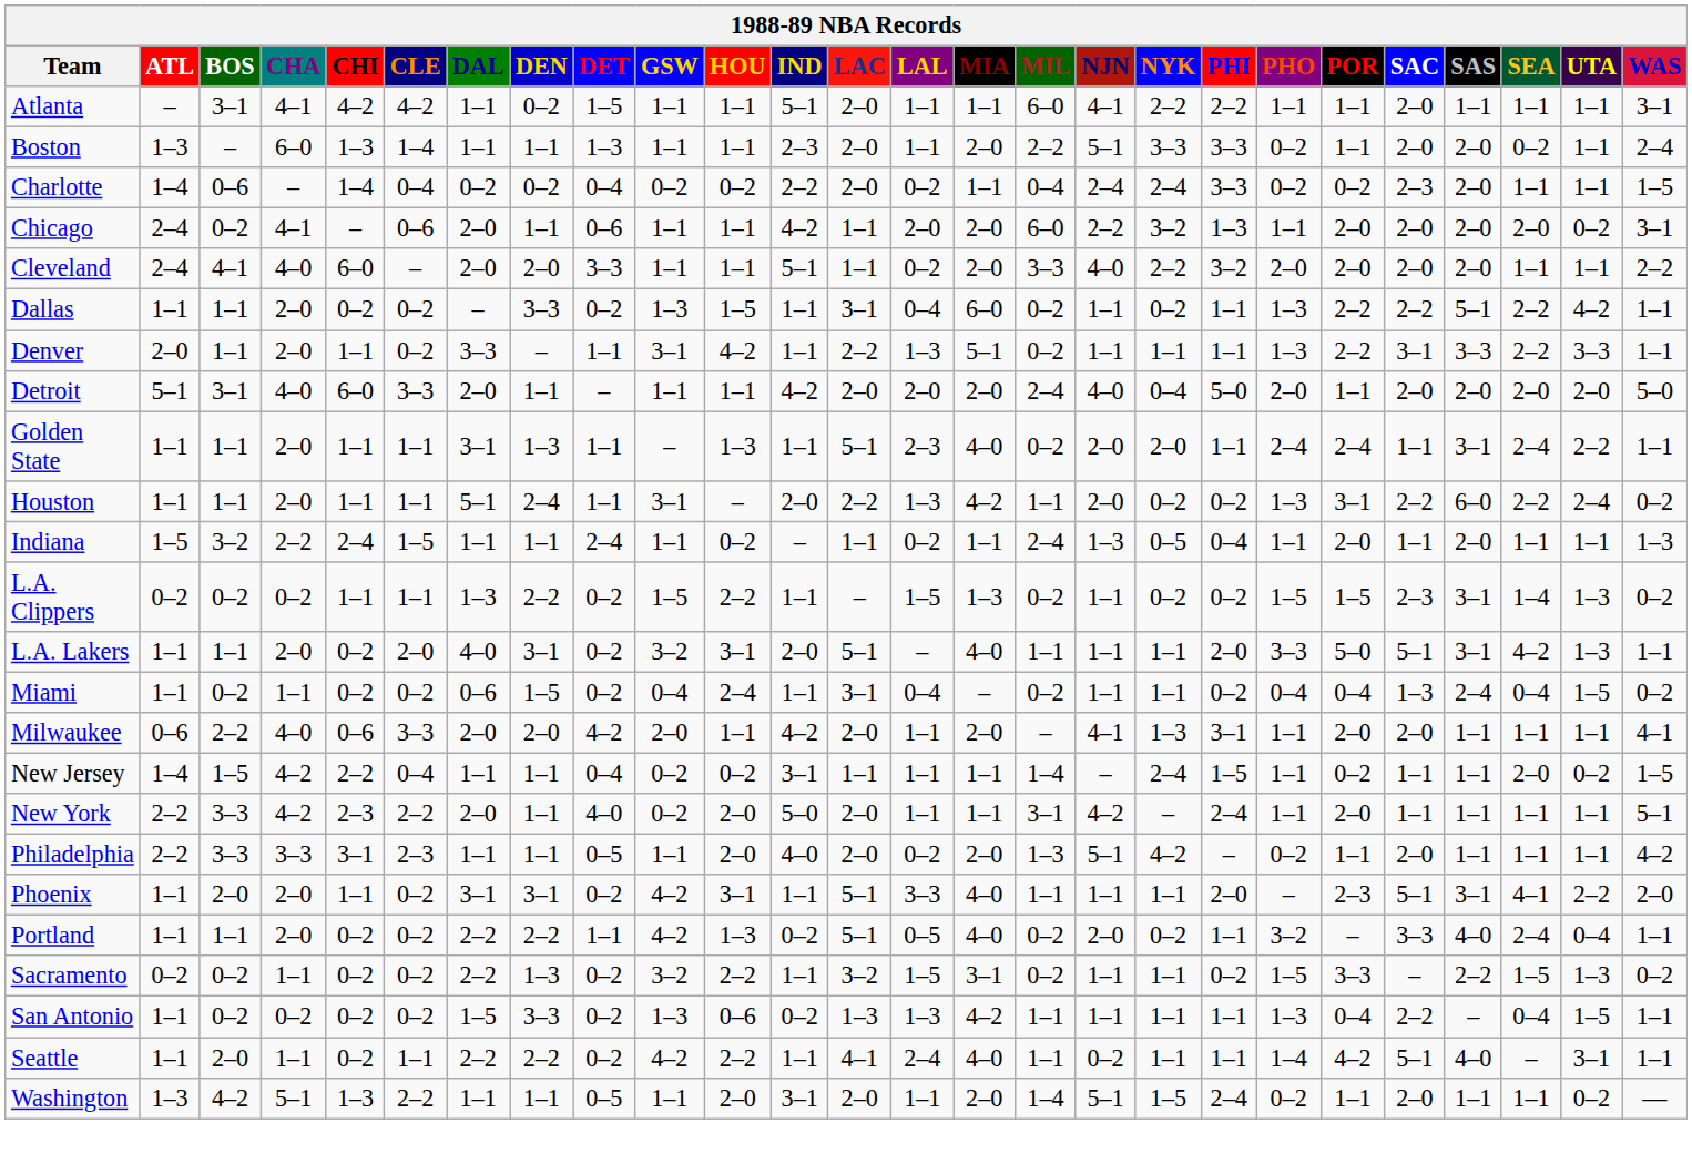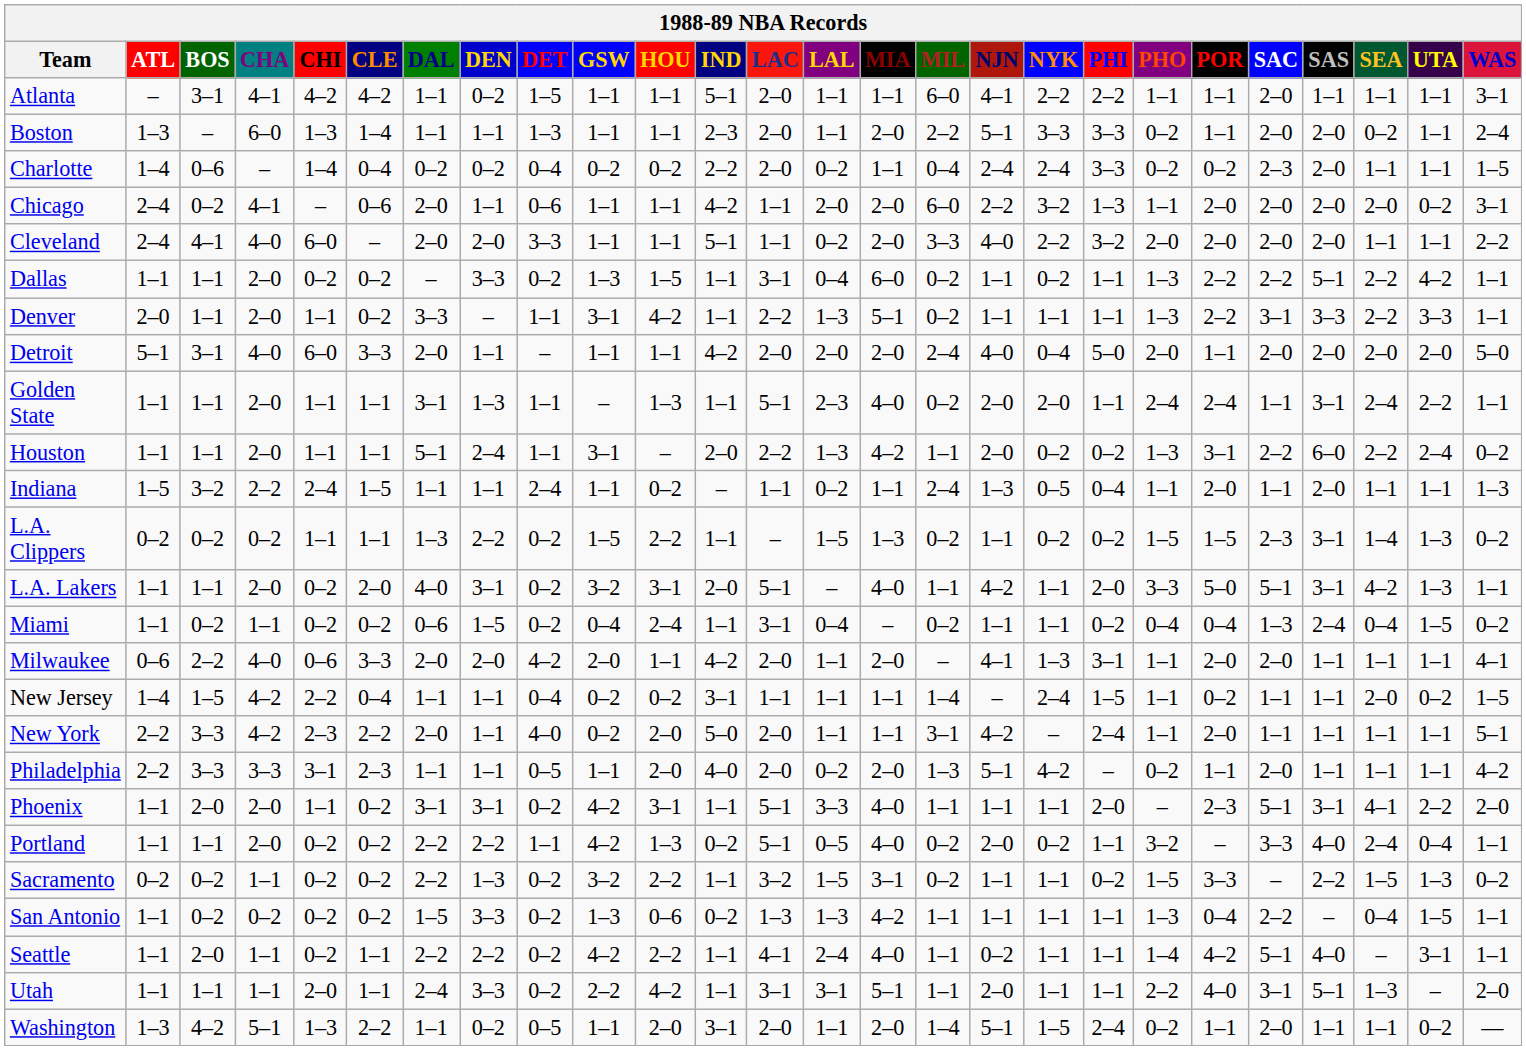 <table class="wikitable" style="font-size:95%; text-align:center;">
 <tr>
 <th colspan=26>1988-89 NBA Records</th>
 </tr>
 <tr>
 <th width=100>Team</th>
 <th style="background:#FF0000;color:#FFFFFF;width=35">ATL</th>
 <th style="background:#006400;color:#FFFFFF;width=35">BOS</th>
 <th style="background:#008080;color:#800080;width=35">CHA</th>
 <th style="background:#FF0000;color:#000000;width=35">CHI</th>
 <th style="background:#000080;color:#FF8C00;width=35">CLE</th>
 <th style="background:#008000;color:#00008B;width=35">DAL</th>
 <th style="background:#0000CD;color:#FFD700;width=35">DEN</th>
 <th style="background:#0000FF;color:#FF0000;width=35">DET</th>
 <th style="background:#0000FF;color:#FFD700;width=35">GSW</th>
 <th style="background:#FF0000;color:#FFD700;width=35">HOU</th>
 <th style="background:#000080;color:#FFD700;width=35">IND</th>
 <th style="background:#F9160D;color:#1A2E8B;width=35">LAC</th>
 <th style="background:#800080;color:#FFD700;width=35">LAL</th>
 <th style="background:#000000;color:#8B0000;width=35">MIA</th>
 <th style="background:#006400;color:#B22222;width=35">MIL</th>
 <th style="background:#B0170C;color:#00056D;width=35">NJN</th>
 <th style="background:#0000FF;color:#FF8C00;width=35">NYK</th>
 <th style="background:#FF0000;color:#0000FF;width=35">PHI</th>
 <th style="background:#800080;color:#FF4500;width=35">PHO</th>
 <th style="background:#000000;color:#FF0000;width=35">POR</th>
 <th style="background:#0000FF;color:#FFFFFF;width=35">SAC</th>
 <th style="background:#000000;color:#C0C0C0;width=35">SAS</th>
 <th style="background:#005831;color:#FFC322;width=35">SEA</th>
 <th style="background:#36004A;color:#FFFF00;width=35">UTA</th>
 <th style="background:#DC143C;color:#0000CD;width=35">WAS</th>
 </tr>
 <tr>
 <td style="text-align:left;"><a href='#'>Atlanta</a></td>
 <td>–</td>
 <td>3–1</td>
 <td>4–1</td>
 <td>4–2</td>
 <td>4–2</td>
 <td>1–1</td>
 <td>0–2</td>
 <td>1–5</td>
 <td>1–1</td>
 <td>1–1</td>
 <td>5–1</td>
 <td>2–0</td>
 <td>1–1</td>
 <td>1–1</td>
 <td>6–0</td>
 <td>4–1</td>
 <td>2–2</td>
 <td>2–2</td>
 <td>1–1</td>
 <td>1–1</td>
 <td>2–0</td>
 <td>1–1</td>
 <td>1–1</td>
 <td>1–1</td>
 <td>3–1</td>
 </tr>
 <tr>
 <td style="text-align:left;"><a href='#'>Boston</a></td>
 <td>1–3</td>
 <td>–</td>
 <td>6–0</td>
 <td>1–3</td>
 <td>1–4</td>
 <td>1–1</td>
 <td>1–1</td>
 <td>1–3</td>
 <td>1–1</td>
 <td>1–1</td>
 <td>2–3</td>
 <td>2–0</td>
 <td>1–1</td>
 <td>2–0</td>
 <td>2–2</td>
 <td>5–1</td>
 <td>3–3</td>
 <td>3–3</td>
 <td>0–2</td>
 <td>1–1</td>
 <td>2–0</td>
 <td>2–0</td>
 <td>0–2</td>
 <td>1–1</td>
 <td>2–4</td>
 </tr>
 <tr>
 <td style="text-align:left;"><a href='#'>Charlotte</a></td>
 <td>1–4</td>
 <td>0–6</td>
 <td>–</td>
 <td>1–4</td>
 <td>0–4</td>
 <td>0–2</td>
 <td>0–2</td>
 <td>0–4</td>
 <td>0–2</td>
 <td>0–2</td>
 <td>2–2</td>
 <td>2–0</td>
 <td>0–2</td>
 <td>1–1</td>
 <td>0–4</td>
 <td>2–4</td>
 <td>2–4</td>
 <td>3–3</td>
 <td>0–2</td>
 <td>0–2</td>
 <td>2–3</td>
 <td>2–0</td>
 <td>1–1</td>
 <td>1–1</td>
 <td>1–5</td>
 </tr>
 <tr>
 <td style="text-align:left;"><a href='#'>Chicago</a></td>
 <td>2–4</td>
 <td>0–2</td>
 <td>4–1</td>
 <td>–</td>
 <td>0–6</td>
 <td>2–0</td>
 <td>1–1</td>
 <td>0–6</td>
 <td>1–1</td>
 <td>1–1</td>
 <td>4–2</td>
 <td>1–1</td>
 <td>2–0</td>
 <td>2–0</td>
 <td>6–0</td>
 <td>2–2</td>
 <td>3–2</td>
 <td>1–3</td>
 <td>1–1</td>
 <td>2–0</td>
 <td>2–0</td>
 <td>2–0</td>
 <td>2–0</td>
 <td>0–2</td>
 <td>3–1</td>
 </tr>
 <tr>
 <td style="text-align:left;"><a href='#'>Cleveland</a></td>
 <td>2–4</td>
 <td>4–1</td>
 <td>4–0</td>
 <td>6–0</td>
 <td>–</td>
 <td>2–0</td>
 <td>2–0</td>
 <td>3–3</td>
 <td>1–1</td>
 <td>1–1</td>
 <td>5–1</td>
 <td>1–1</td>
 <td>0–2</td>
 <td>2–0</td>
 <td>3–3</td>
 <td>4–0</td>
 <td>2–2</td>
 <td>3–2</td>
 <td>2–0</td>
 <td>2–0</td>
 <td>2–0</td>
 <td>2–0</td>
 <td>1–1</td>
 <td>1–1</td>
 <td>2–2</td>
 </tr>
 <tr>
 <td style="text-align:left;"><a href='#'>Dallas</a></td>
 <td>1–1</td>
 <td>1–1</td>
 <td>2–0</td>
 <td>0–2</td>
 <td>0–2</td>
 <td>–</td>
 <td>3–3</td>
 <td>0–2</td>
 <td>1–3</td>
 <td>1–5</td>
 <td>1–1</td>
 <td>3–1</td>
 <td>0–4</td>
 <td>6–0</td>
 <td>0–2</td>
 <td>1–1</td>
 <td>0–2</td>
 <td>1–1</td>
 <td>1–3</td>
 <td>2–2</td>
 <td>2–2</td>
 <td>5–1</td>
 <td>2–2</td>
 <td>4–2</td>
 <td>1–1</td>
 </tr>
 <tr>
 <td style="text-align:left;"><a href='#'>Denver</a></td>
 <td>2–0</td>
 <td>1–1</td>
 <td>2–0</td>
 <td>1–1</td>
 <td>0–2</td>
 <td>3–3</td>
 <td>–</td>
 <td>1–1</td>
 <td>3–1</td>
 <td>4–2</td>
 <td>1–1</td>
 <td>2–2</td>
 <td>1–3</td>
 <td>5–1</td>
 <td>0–2</td>
 <td>1–1</td>
 <td>1–1</td>
 <td>1–1</td>
 <td>1–3</td>
 <td>2–2</td>
 <td>3–1</td>
 <td>3–3</td>
 <td>2–2</td>
 <td>3–3</td>
 <td>1–1</td>
 </tr>
 <tr>
 <td style="text-align:left;"><a href='#'>Detroit</a></td>
 <td>5–1</td>
 <td>3–1</td>
 <td>4–0</td>
 <td>6–0</td>
 <td>3–3</td>
 <td>2–0</td>
 <td>1–1</td>
 <td>–</td>
 <td>1–1</td>
 <td>1–1</td>
 <td>4–2</td>
 <td>2–0</td>
 <td>2–0</td>
 <td>2–0</td>
 <td>2–4</td>
 <td>4–0</td>
 <td>0–4</td>
 <td>5–0</td>
 <td>2–0</td>
 <td>1–1</td>
 <td>2–0</td>
 <td>2–0</td>
 <td>2–0</td>
 <td>2–0</td>
 <td>5–0</td>
 </tr>
 <tr>
 <td style="text-align:left;"><a href='#'>Golden State</a></td>
 <td>1–1</td>
 <td>1–1</td>
 <td>2–0</td>
 <td>1–1</td>
 <td>1–1</td>
 <td>3–1</td>
 <td>1–3</td>
 <td>1–1</td>
 <td>–</td>
 <td>1–3</td>
 <td>1–1</td>
 <td>5–1</td>
 <td>2–3</td>
 <td>4–0</td>
 <td>0–2</td>
 <td>2–0</td>
 <td>2–0</td>
 <td>1–1</td>
 <td>2–4</td>
 <td>2–4</td>
 <td>1–1</td>
 <td>3–1</td>
 <td>2–4</td>
 <td>2–2</td>
 <td>1–1</td>
 </tr>
 <tr>
 <td style="text-align:left;"><a href='#'>Houston</a></td>
 <td>1–1</td>
 <td>1–1</td>
 <td>2–0</td>
 <td>1–1</td>
 <td>1–1</td>
 <td>5–1</td>
 <td>2–4</td>
 <td>1–1</td>
 <td>3–1</td>
 <td>–</td>
 <td>2–0</td>
 <td>2–2</td>
 <td>1–3</td>
 <td>4–2</td>
 <td>1–1</td>
 <td>2–0</td>
 <td>0–2</td>
 <td>0–2</td>
 <td>1–3</td>
 <td>3–1</td>
 <td>2–2</td>
 <td>6–0</td>
 <td>2–2</td>
 <td>2–4</td>
 <td>0–2</td>
 </tr>
 <tr>
 <td style="text-align:left;"><a href='#'>Indiana</a></td>
 <td>1–5</td>
 <td>3–2</td>
 <td>2–2</td>
 <td>2–4</td>
 <td>1–5</td>
 <td>1–1</td>
 <td>1–1</td>
 <td>2–4</td>
 <td>1–1</td>
 <td>0–2</td>
 <td>–</td>
 <td>1–1</td>
 <td>0–2</td>
 <td>1–1</td>
 <td>2–4</td>
 <td>1–3</td>
 <td>0–5</td>
 <td>0–4</td>
 <td>1–1</td>
 <td>2–0</td>
 <td>1–1</td>
 <td>2–0</td>
 <td>1–1</td>
 <td>1–1</td>
 <td>1–3</td>
 </tr>
 <tr>
 <td style="text-align:left;"><a href='#'>L.A. Clippers</a></td>
 <td>0–2</td>
 <td>0–2</td>
 <td>0–2</td>
 <td>1–1</td>
 <td>1–1</td>
 <td>1–3</td>
 <td>2–2</td>
 <td>0–2</td>
 <td>1–5</td>
 <td>2–2</td>
 <td>1–1</td>
 <td>–</td>
 <td>1–5</td>
 <td>1–3</td>
 <td>0–2</td>
 <td>1–1</td>
 <td>0–2</td>
 <td>0–2</td>
 <td>1–5</td>
 <td>1–5</td>
 <td>2–3</td>
 <td>3–1</td>
 <td>1–4</td>
 <td>1–3</td>
 <td>0–2</td>
 </tr>
 <tr>
 <td style="text-align:left;"><a href='#'>L.A. Lakers</a></td>
 <td>1–1</td>
 <td>1–1</td>
 <td>2–0</td>
 <td>0–2</td>
 <td>2–0</td>
 <td>4–0</td>
 <td>3–1</td>
 <td>0–2</td>
 <td>3–2</td>
 <td>3–1</td>
 <td>2–0</td>
 <td>5–1</td>
 <td>–</td>
 <td>4–0</td>
 <td>1–1</td>
-<td>1–1</td>
+<td>4–2</td>
 <td>1–1</td>
 <td>2–0</td>
 <td>3–3</td>
 <td>5–0</td>
 <td>5–1</td>
 <td>3–1</td>
 <td>4–2</td>
 <td>1–3</td>
 <td>1–1</td>
 </tr>
 <tr>
 <td style="text-align:left;"><a href='#'>Miami</a></td>
 <td>1–1</td>
 <td>0–2</td>
 <td>1–1</td>
 <td>0–2</td>
 <td>0–2</td>
 <td>0–6</td>
 <td>1–5</td>
 <td>0–2</td>
 <td>0–4</td>
 <td>2–4</td>
 <td>1–1</td>
 <td>3–1</td>
 <td>0–4</td>
 <td>–</td>
 <td>0–2</td>
 <td>1–1</td>
 <td>1–1</td>
 <td>0–2</td>
 <td>0–4</td>
 <td>0–4</td>
 <td>1–3</td>
 <td>2–4</td>
 <td>0–4</td>
 <td>1–5</td>
 <td>0–2</td>
 </tr>
 <tr>
 <td style="text-align:left;"><a href='#'>Milwaukee</a></td>
 <td>0–6</td>
 <td>2–2</td>
 <td>4–0</td>
 <td>0–6</td>
 <td>3–3</td>
 <td>2–0</td>
 <td>2–0</td>
 <td>4–2</td>
 <td>2–0</td>
 <td>1–1</td>
 <td>4–2</td>
 <td>2–0</td>
 <td>1–1</td>
 <td>2–0</td>
 <td>–</td>
 <td>4–1</td>
 <td>1–3</td>
 <td>3–1</td>
 <td>1–1</td>
 <td>2–0</td>
 <td>2–0</td>
 <td>1–1</td>
 <td>1–1</td>
 <td>1–1</td>
 <td>4–1</td>
 </tr>
 <tr>
 <td style="text-align:left;">New Jersey</td>
 <td>1–4</td>
 <td>1–5</td>
 <td>4–2</td>
 <td>2–2</td>
 <td>0–4</td>
 <td>1–1</td>
 <td>1–1</td>
 <td>0–4</td>
 <td>0–2</td>
 <td>0–2</td>
 <td>3–1</td>
 <td>1–1</td>
 <td>1–1</td>
 <td>1–1</td>
 <td>1–4</td>
 <td>–</td>
 <td>2–4</td>
 <td>1–5</td>
 <td>1–1</td>
 <td>0–2</td>
 <td>1–1</td>
 <td>1–1</td>
 <td>2–0</td>
 <td>0–2</td>
 <td>1–5</td>
 </tr>
 <tr>
 <td style="text-align:left;"><a href='#'>New York</a></td>
 <td>2–2</td>
 <td>3–3</td>
 <td>4–2</td>
 <td>2–3</td>
 <td>2–2</td>
 <td>2–0</td>
 <td>1–1</td>
 <td>4–0</td>
 <td>0–2</td>
 <td>2–0</td>
 <td>5–0</td>
 <td>2–0</td>
 <td>1–1</td>
 <td>1–1</td>
 <td>3–1</td>
 <td>4–2</td>
 <td>–</td>
 <td>2–4</td>
 <td>1–1</td>
 <td>2–0</td>
 <td>1–1</td>
 <td>1–1</td>
 <td>1–1</td>
 <td>1–1</td>
 <td>5–1</td>
 </tr>
 <tr>
 <td style="text-align:left;"><a href='#'>Philadelphia</a></td>
 <td>2–2</td>
 <td>3–3</td>
 <td>3–3</td>
 <td>3–1</td>
 <td>2–3</td>
 <td>1–1</td>
 <td>1–1</td>
 <td>0–5</td>
 <td>1–1</td>
 <td>2–0</td>
 <td>4–0</td>
 <td>2–0</td>
 <td>0–2</td>
 <td>2–0</td>
 <td>1–3</td>
 <td>5–1</td>
 <td>4–2</td>
 <td>–</td>
 <td>0–2</td>
 <td>1–1</td>
 <td>2–0</td>
 <td>1–1</td>
 <td>1–1</td>
 <td>1–1</td>
 <td>4–2</td>
 </tr>
 <tr>
 <td style="text-align:left;"><a href='#'>Phoenix</a></td>
 <td>1–1</td>
 <td>2–0</td>
 <td>2–0</td>
 <td>1–1</td>
 <td>0–2</td>
 <td>3–1</td>
 <td>3–1</td>
 <td>0–2</td>
 <td>4–2</td>
 <td>3–1</td>
 <td>1–1</td>
 <td>5–1</td>
 <td>3–3</td>
 <td>4–0</td>
 <td>1–1</td>
 <td>1–1</td>
 <td>1–1</td>
 <td>2–0</td>
 <td>–</td>
 <td>2–3</td>
 <td>5–1</td>
 <td>3–1</td>
 <td>4–1</td>
 <td>2–2</td>
 <td>2–0</td>
 </tr>
 <tr>
 <td style="text-align:left;"><a href='#'>Portland</a></td>
 <td>1–1</td>
 <td>1–1</td>
 <td>2–0</td>
 <td>0–2</td>
 <td>0–2</td>
 <td>2–2</td>
 <td>2–2</td>
 <td>1–1</td>
 <td>4–2</td>
 <td>1–3</td>
 <td>0–2</td>
 <td>5–1</td>
 <td>0–5</td>
 <td>4–0</td>
 <td>0–2</td>
 <td>2–0</td>
 <td>0–2</td>
 <td>1–1</td>
 <td>3–2</td>
 <td>–</td>
 <td>3–3</td>
 <td>4–0</td>
 <td>2–4</td>
 <td>0–4</td>
 <td>1–1</td>
 </tr>
 <tr>
 <td style="text-align:left;"><a href='#'>Sacramento</a></td>
 <td>0–2</td>
 <td>0–2</td>
 <td>1–1</td>
 <td>0–2</td>
 <td>0–2</td>
 <td>2–2</td>
 <td>1–3</td>
 <td>0–2</td>
 <td>3–2</td>
 <td>2–2</td>
 <td>1–1</td>
 <td>3–2</td>
 <td>1–5</td>
 <td>3–1</td>
 <td>0–2</td>
 <td>1–1</td>
 <td>1–1</td>
 <td>0–2</td>
 <td>1–5</td>
 <td>3–3</td>
 <td>–</td>
 <td>2–2</td>
 <td>1–5</td>
 <td>1–3</td>
 <td>0–2</td>
 </tr>
 <tr>
 <td style="text-align:left;"><a href='#'>San Antonio</a></td>
 <td>1–1</td>
 <td>0–2</td>
 <td>0–2</td>
 <td>0–2</td>
 <td>0–2</td>
 <td>1–5</td>
 <td>3–3</td>
 <td>0–2</td>
 <td>1–3</td>
 <td>0–6</td>
 <td>0–2</td>
 <td>1–3</td>
 <td>1–3</td>
 <td>4–2</td>
 <td>1–1</td>
 <td>1–1</td>
 <td>1–1</td>
 <td>1–1</td>
 <td>1–3</td>
 <td>0–4</td>
 <td>2–2</td>
 <td>–</td>
 <td>0–4</td>
 <td>1–5</td>
 <td>1–1</td>
 </tr>
 <tr>
 <td style="text-align:left;"><a href='#'>Seattle</a></td>
 <td>1–1</td>
 <td>2–0</td>
 <td>1–1</td>
 <td>0–2</td>
 <td>1–1</td>
 <td>2–2</td>
 <td>2–2</td>
 <td>0–2</td>
 <td>4–2</td>
 <td>2–2</td>
 <td>1–1</td>
 <td>4–1</td>
 <td>2–4</td>
 <td>4–0</td>
 <td>1–1</td>
 <td>0–2</td>
 <td>1–1</td>
 <td>1–1</td>
 <td>1–4</td>
 <td>4–2</td>
 <td>5–1</td>
 <td>4–0</td>
 <td>–</td>
 <td>3–1</td>
 <td>1–1</td>
 </tr>
 <tr>
+<td style="text-align:left;"><a href='#'>Utah</a></td>
+<td>1–1</td>
+<td>1–1</td>
+<td>1–1</td>
+<td>2–0</td>
+<td>1–1</td>
+<td>2–4</td>
+<td>3–3</td>
+<td>0–2</td>
+<td>2–2</td>
+<td>4–2</td>
+<td>1–1</td>
+<td>3–1</td>
+<td>3–1</td>
+<td>5–1</td>
+<td>1–1</td>
+<td>2–0</td>
+<td>1–1</td>
+<td>1–1</td>
+<td>2–2</td>
+<td>4–0</td>
+<td>3–1</td>
+<td>5–1</td>
+<td>1–3</td>
+<td>–</td>
+<td>2–0</td>
+</tr>
+<tr>
 <td style="text-align:left;"><a href='#'>Washington</a></td>
 <td>1–3</td>
 <td>4–2</td>
 <td>5–1</td>
 <td>1–3</td>
 <td>2–2</td>
 <td>1–1</td>
-<td>1–1</td>
+<td>0–2</td>
 <td>0–5</td>
 <td>1–1</td>
 <td>2–0</td>
 <td>3–1</td>
 <td>2–0</td>
 <td>1–1</td>
 <td>2–0</td>
 <td>1–4</td>
 <td>5–1</td>
 <td>1–5</td>
 <td>2–4</td>
 <td>0–2</td>
 <td>1–1</td>
 <td>2–0</td>
 <td>1–1</td>
 <td>1–1</td>
 <td>0–2</td>
 <td>—</td>
 </tr>
 </table>
